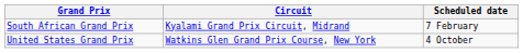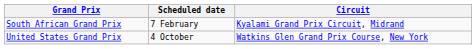 <table class="wikitable" width=650px style="font-size: 85%;">
 <tr>
 <th><a href='#'>Grand Prix</a></th>
+<th>Scheduled date</th>
 <th><a href='#'>Circuit</a></th>
-<th>Scheduled date</th>
 </tr>
 <tr>
 <td nowrap><a href='#'>South African Grand Prix</a></td>
+<td nowrap>7 February</td>
 <td nowrap> <a href='#'>Kyalami Grand Prix Circuit</a>, <a href='#'>Midrand</a></td>
-<td nowrap>7 February</td>
 </tr>
 <tr>
 <td nowrap><a href='#'>United States Grand Prix</a></td>
+<td nowrap>4 October</td>
 <td nowrap> <a href='#'>Watkins Glen Grand Prix Course</a>, <a href='#'>New York</a></td>
-<td nowrap>4 October</td>
 </tr>
 </table>
